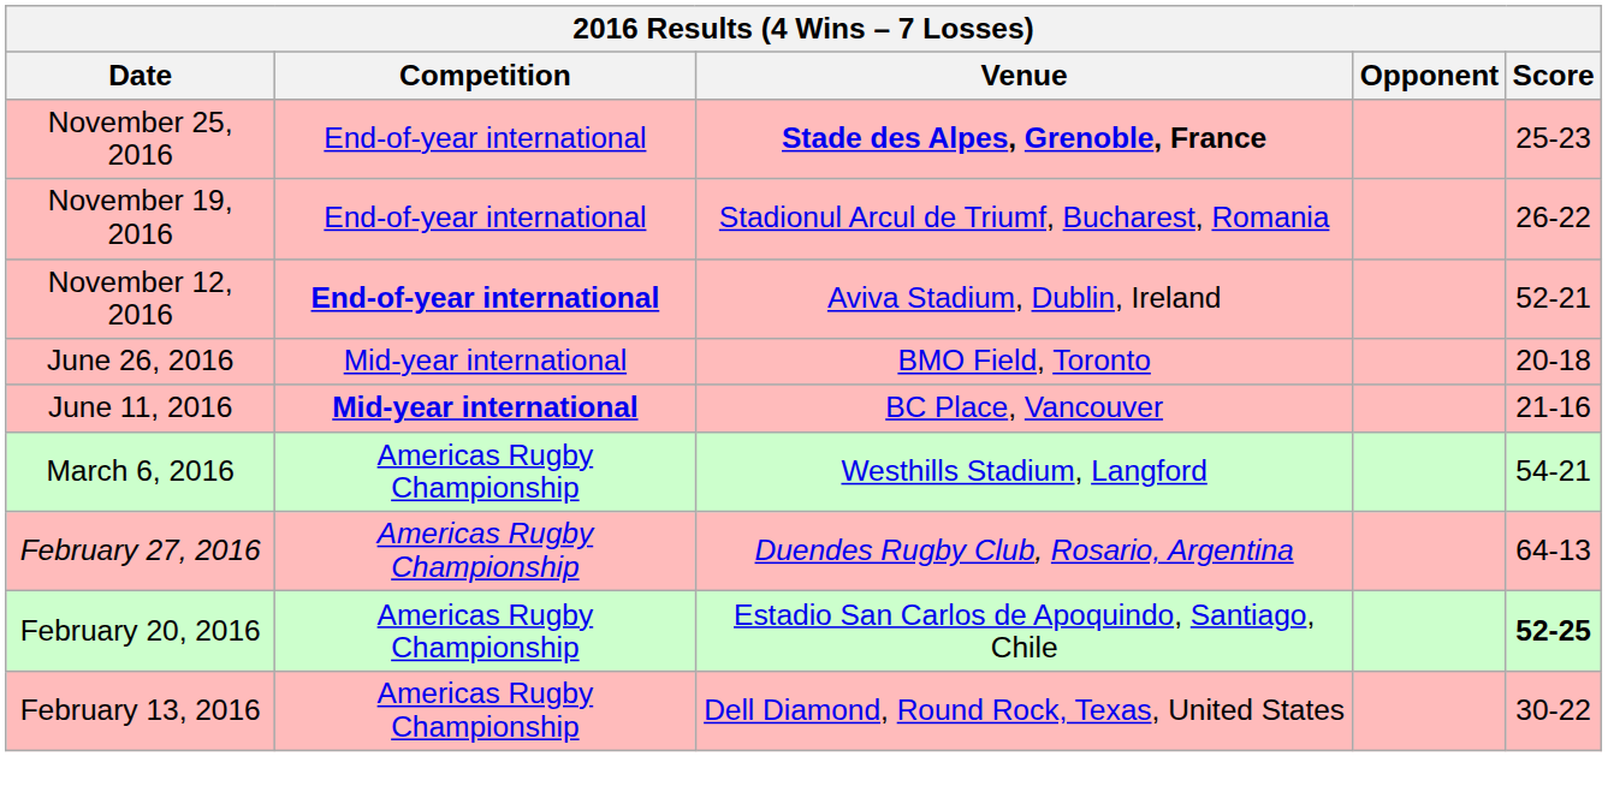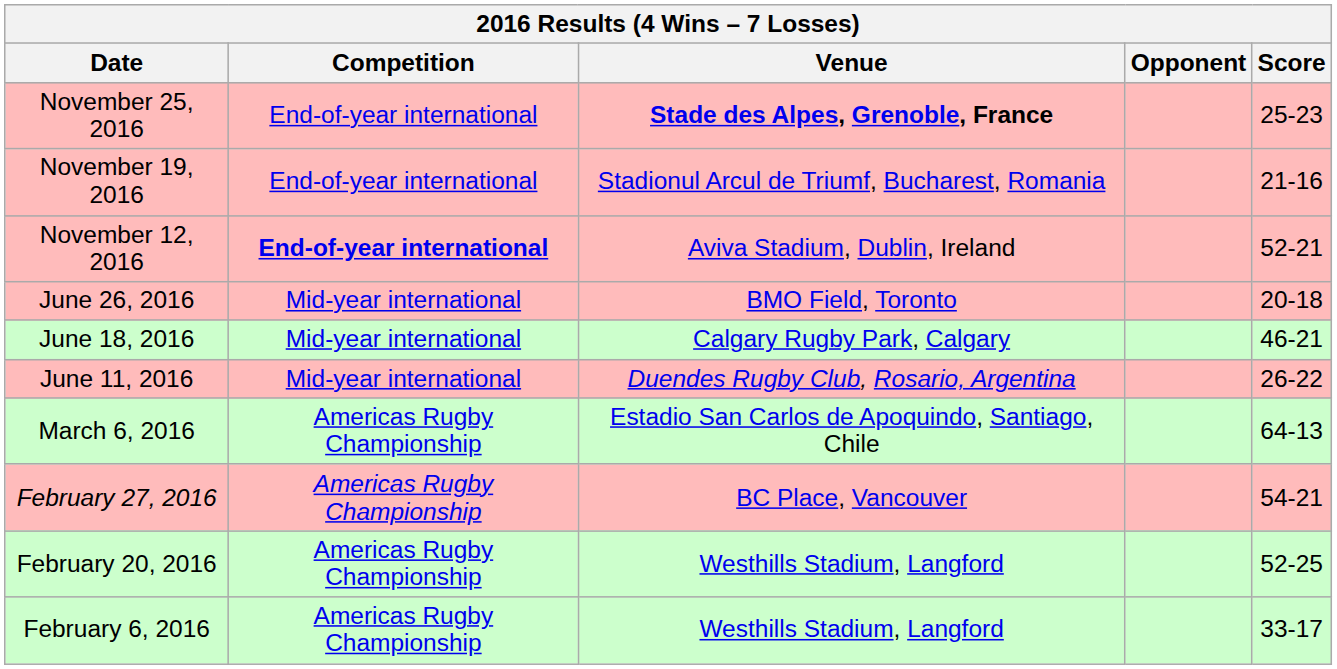 <table class="wikitable sortable">
 <tr>
 <th colspan="5"><strong>2016 Results (4 Wins – 7 Losses)</strong></th>
 </tr>
 <tr>
 <th>Date</th>
 <th>Competition</th>
 <th>Venue</th>
 <th>Opponent</th>
 <th>Score</th>
 </tr>
 <tr style="background:#fbb">
 <td align=center>November 25, 2016</td>
 <td align=center><a href='#'>End-of-year international</a></td>
 <td align=center><strong><a href='#'>Stade des Alpes</a>, <a href='#'>Grenoble</a>, France</strong></td>
 <td></td>
 <td align=center>25-23</td>
 </tr>
 <tr style="background:#fbb">
 <td align=center>November 19, 2016</td>
 <td align=center><a href='#'>End-of-year international</a></td>
 <td align=center><a href='#'>Stadionul Arcul de Triumf</a>, <a href='#'>Bucharest</a>, <a href='#'>Romania</a></td>
 <td></td>
-<td align=center>26-22</td>
+<td align=center>21-16</td>
 </tr>
 <tr style="background:#fbb">
 <td align=center>November 12, 2016</td>
 <td align=center><strong><a href='#'>End-of-year international</a></strong></td>
 <td align=center><a href='#'>Aviva Stadium</a>, <a href='#'>Dublin</a>, Ireland</td>
 <td></td>
 <td align=center>52-21</td>
 </tr>
 <tr style="background:#fbb">
 <td align=center>June 26, 2016</td>
 <td align=center><a href='#'>Mid-year international</a></td>
 <td align=center><a href='#'>BMO Field</a>, <a href='#'>Toronto</a></td>
 <td></td>
 <td align=center>20-18</td>
 </tr>
+<tr style="background:#cfc;">
+<td align=center>June 18, 2016</td>
+<td align=center><a href='#'>Mid-year international</a></td>
+<td align=center><a href='#'>Calgary Rugby Park</a>, <a href='#'>Calgary</a></td>
+<td></td>
+<td align=center>46-21</td>
+</tr>
 <tr style="background:#fbb;">
 <td align=center>June 11, 2016</td>
-<td align=center><strong><a href='#'>Mid-year international</a></strong></td>
-<td align=center><a href='#'>BC Place</a>, <a href='#'>Vancouver</a></td>
+<td align=center><a href='#'>Mid-year international</a></td>
+<td align=center><em><a href='#'>Duendes Rugby Club</a>, <a href='#'>Rosario, Argentina</a></em></td>
 <td></td>
-<td align=center>21-16</td>
+<td align=center>26-22</td>
 </tr>
 <tr style="background:#cfc;">
 <td align=center>March 6, 2016</td>
 <td align=center><a href='#'>Americas Rugby Championship</a></td>
-<td align=center><a href='#'>Westhills Stadium</a>, <a href='#'>Langford</a></td>
+<td align=center><a href='#'>Estadio San Carlos de Apoquindo</a>, <a href='#'>Santiago</a>, Chile</td>
 <td></td>
-<td align=center>54-21</td>
+<td align=center>64-13</td>
 </tr>
 <tr style="background:#fbb;">
 <td align=center><em>February 27, 2016</em></td>
 <td align=center><em><a href='#'>Americas Rugby Championship</a></em></td>
-<td align=center><em><a href='#'>Duendes Rugby Club</a>, <a href='#'>Rosario, Argentina</a></em></td>
+<td align=center><a href='#'>BC Place</a>, <a href='#'>Vancouver</a></td>
 <td><em></em></td>
-<td align=center>64-13</td>
+<td align=center>54-21</td>
 </tr>
 <tr style="background:#cfc;">
 <td align=center>February 20, 2016</td>
 <td align=center><a href='#'>Americas Rugby Championship</a></td>
-<td align=center><a href='#'>Estadio San Carlos de Apoquindo</a>, <a href='#'>Santiago</a>, Chile</td>
+<td align=center><a href='#'>Westhills Stadium</a>, <a href='#'>Langford</a></td>
 <td></td>
-<td align=center><strong>52-25</strong></td>
+<td align=center>52-25</td>
 </tr>
-<tr style="background:#fbb;">
-<td align=center>February 13, 2016</td>
+<tr style="background:#cfc;">
+<td align=center>February 6, 2016</td>
 <td align=center><a href='#'>Americas Rugby Championship</a></td>
-<td align=center><a href='#'>Dell Diamond</a>, <a href='#'>Round Rock, Texas</a>, United States</td>
+<td align=center><a href='#'>Westhills Stadium</a>, <a href='#'>Langford</a></td>
 <td></td>
-<td align=center>30-22</td>
+<td align=center>33-17</td>
 </tr>
 </table>
